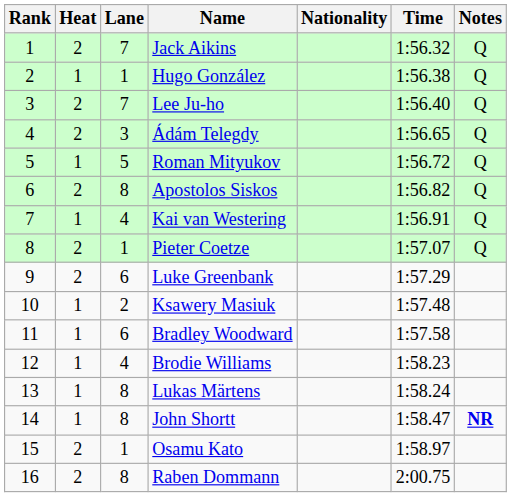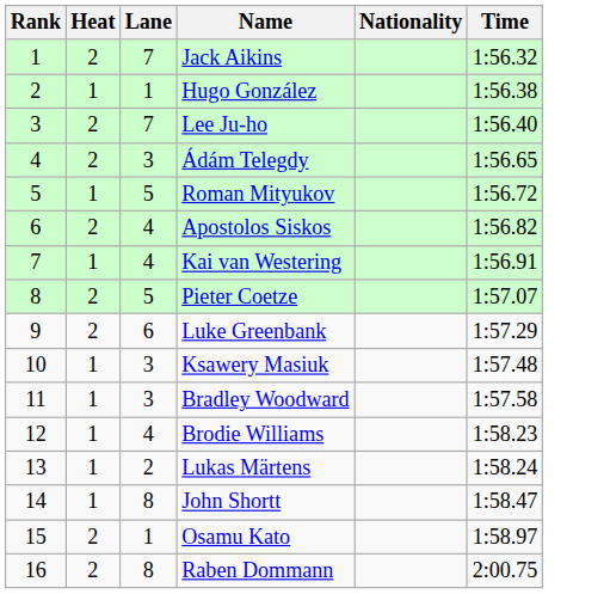 <table class="wikitable sortable" style="text-align:center">
 <tr>
 <th>Rank</th>
 <th>Heat</th>
 <th>Lane</th>
 <th>Name</th>
 <th>Nationality</th>
 <th>Time</th>
-<th>Notes</th>
 </tr>
 <tr bgcolor=ccffcc>
 <td>1</td>
 <td>2</td>
 <td>7</td>
 <td align=left><a href='#'>Jack Aikins</a></td>
 <td align=left></td>
 <td>1:56.32</td>
-<td>Q</td>
 </tr>
 <tr bgcolor=ccffcc>
 <td>2</td>
 <td>1</td>
 <td>1</td>
 <td align=left><a href='#'>Hugo González</a></td>
 <td align=left></td>
 <td>1:56.38</td>
-<td>Q</td>
 </tr>
 <tr bgcolor=ccffcc>
 <td>3</td>
 <td>2</td>
 <td>7</td>
 <td align=left><a href='#'>Lee Ju-ho</a></td>
 <td align=left></td>
 <td>1:56.40</td>
-<td>Q</td>
 </tr>
 <tr bgcolor=ccffcc>
 <td>4</td>
 <td>2</td>
 <td>3</td>
 <td align=left><a href='#'>Ádám Telegdy</a></td>
 <td align=left></td>
 <td>1:56.65</td>
-<td>Q</td>
 </tr>
 <tr bgcolor=ccffcc>
 <td>5</td>
 <td>1</td>
 <td>5</td>
 <td align=left><a href='#'>Roman Mityukov</a></td>
 <td align=left></td>
 <td>1:56.72</td>
-<td>Q</td>
 </tr>
 <tr bgcolor=ccffcc>
 <td>6</td>
 <td>2</td>
-<td>8</td>
+<td>4</td>
 <td align=left><a href='#'>Apostolos Siskos</a></td>
 <td align=left></td>
 <td>1:56.82</td>
-<td>Q</td>
 </tr>
 <tr bgcolor=ccffcc>
 <td>7</td>
 <td>1</td>
 <td>4</td>
 <td align=left><a href='#'>Kai van Westering</a></td>
 <td align=left></td>
 <td>1:56.91</td>
-<td>Q</td>
 </tr>
 <tr bgcolor=ccffcc>
 <td>8</td>
 <td>2</td>
-<td>1</td>
+<td>5</td>
 <td align=left><a href='#'>Pieter Coetze</a></td>
 <td align=left></td>
 <td>1:57.07</td>
-<td>Q</td>
 </tr>
 <tr>
 <td>9</td>
 <td>2</td>
 <td>6</td>
 <td align=left><a href='#'>Luke Greenbank</a></td>
 <td align=left></td>
 <td>1:57.29</td>
-<td></td>
 </tr>
 <tr>
 <td>10</td>
 <td>1</td>
-<td>2</td>
+<td>3</td>
 <td align=left><a href='#'>Ksawery Masiuk</a></td>
 <td align=left></td>
 <td>1:57.48</td>
-<td></td>
 </tr>
 <tr>
 <td>11</td>
 <td>1</td>
-<td>6</td>
+<td>3</td>
 <td align=left><a href='#'>Bradley Woodward</a></td>
 <td align=left></td>
 <td>1:57.58</td>
-<td></td>
 </tr>
 <tr>
 <td>12</td>
 <td>1</td>
 <td>4</td>
 <td align=left><a href='#'>Brodie Williams</a></td>
 <td align=left></td>
 <td>1:58.23</td>
-<td></td>
 </tr>
 <tr>
 <td>13</td>
 <td>1</td>
-<td>8</td>
+<td>2</td>
 <td align=left><a href='#'>Lukas Märtens</a></td>
 <td align=left></td>
 <td>1:58.24</td>
-<td></td>
 </tr>
 <tr>
 <td>14</td>
 <td>1</td>
 <td>8</td>
 <td align=left><a href='#'>John Shortt</a></td>
 <td align=left></td>
 <td>1:58.47</td>
-<td><strong><a href='#'>NR</a></strong></td>
 </tr>
 <tr>
 <td>15</td>
 <td>2</td>
 <td>1</td>
 <td align=left><a href='#'>Osamu Kato</a></td>
 <td align=left></td>
 <td>1:58.97</td>
-<td></td>
 </tr>
 <tr>
 <td>16</td>
 <td>2</td>
 <td>8</td>
 <td align=left><a href='#'>Raben Dommann</a></td>
 <td align=left></td>
 <td>2:00.75</td>
-<td></td>
 </tr>
 </table>
